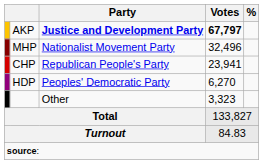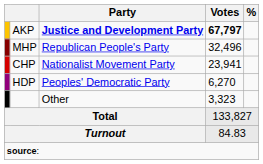 <table class="wikitable">
 <tr>
 <th colspan="2" align="center"></th>
 <th align="center">Party</th>
 <th align="center">Votes</th>
 <th align="center">%</th>
 </tr>
 <tr align="left">
 <td bgcolor="#FDC400" width="1"></td>
 <td>AKP</td>
 <td><strong><a href='#'>Justice and Development Party</a></strong></td>
 <td><strong>67,797</strong></td>
 <td><strong></strong></td>
 </tr>
 <tr align="left">
 <td bgcolor="#870000" width="1"></td>
 <td>MHP</td>
-<td><a href='#'>Nationalist Movement Party</a></td>
+<td><a href='#'>Republican People's Party</a></td>
 <td>32,496</td>
 <td></td>
 </tr>
 <tr align="left">
 <td bgcolor="#d50000" width="1"></td>
 <td>CHP</td>
-<td><a href='#'>Republican People's Party</a></td>
+<td><a href='#'>Nationalist Movement Party</a></td>
 <td>23,941</td>
 <td></td>
 </tr>
 <tr align="left">
 <td bgcolor="#91007B" width="1"></td>
 <td>HDP</td>
 <td><a href='#'>Peoples' Democratic Party</a></td>
 <td>6,270</td>
 <td></td>
 </tr>
 <tr align="left">
 <td bgcolor=" " width="1"></td>
 <td></td>
 <td>Other</td>
 <td>3,323</td>
 <td></td>
 </tr>
 <tr align="left" style="background-color:#E9E9E9">
 <th colspan="3" align="center"><strong>Total</strong></th>
 <td colspan="5" align="center">133,827</td>
 </tr>
 <tr align="left" style="background-color:#E9E9E9">
 <th colspan="3" align="center"><em>Turnout</em></th>
 <td colspan="5" align="center">84.83</td>
 </tr>
 <tr>
 <td colspan="9" align="left"><small><strong>source</strong>: </small></td>
 </tr>
 </table>
